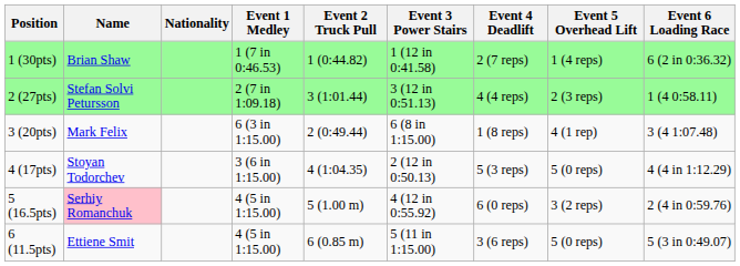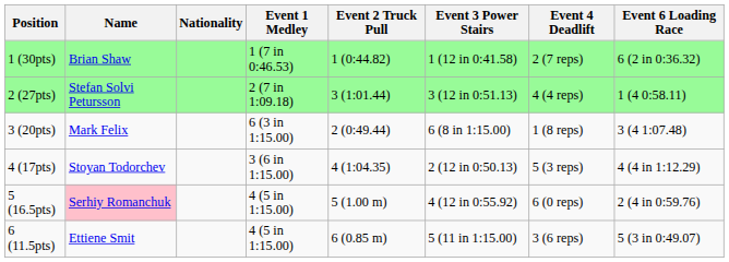 <table class="wikitable">
 <tr>
 <th>Position</th>
 <th>Name</th>
 <th>Nationality</th>
 <th>Event 1 Medley</th>
 <th>Event 2 Truck Pull</th>
 <th>Event 3 Power Stairs</th>
 <th>Event 4 Deadlift</th>
-<th>Event 5 Overhead Lift</th>
 <th>Event 6 Loading Race</th>
 </tr>
 <tr style="background:palegreen;">
 <td>1 (30pts)</td>
 <td><a href='#'>Brian Shaw</a></td>
 <td></td>
 <td>1 (7 in 0:46.53)</td>
 <td>1 (0:44.82)</td>
 <td>1 (12 in 0:41.58)</td>
 <td>2 (7 reps)</td>
-<td>1 (4 reps)</td>
 <td>6 (2 in 0:36.32)</td>
 </tr>
 <tr style="background:palegreen;">
 <td>2 (27pts)</td>
 <td><a href='#'>Stefan Solvi Petursson</a></td>
 <td></td>
 <td>2 (7 in 1:09.18)</td>
 <td>3 (1:01.44)</td>
 <td>3 (12 in 0:51.13)</td>
 <td>4 (4 reps)</td>
-<td>2 (3 reps)</td>
 <td>1 (4 0:58.11)</td>
 </tr>
 <tr>
 <td>3 (20pts)</td>
 <td><a href='#'>Mark Felix</a></td>
 <td></td>
 <td>6 (3 in 1:15.00)</td>
 <td>2 (0:49.44)</td>
 <td>6 (8 in 1:15.00)</td>
 <td>1 (8 reps)</td>
-<td>4 (1 rep)</td>
 <td>3 (4 1:07.48)</td>
 </tr>
 <tr>
 <td>4 (17pts)</td>
 <td><a href='#'>Stoyan Todorchev</a></td>
 <td></td>
 <td>3 (6 in 1:15.00)</td>
 <td>4 (1:04.35)</td>
 <td>2 (12 in 0:50.13)</td>
 <td>5 (3 reps)</td>
-<td>5 (0 reps)</td>
 <td>4 (4 in 1:12.29)</td>
 </tr>
 <tr>
 <td>5 (16.5pts)</td>
 <td style="background: pink;"><a href='#'>Serhiy Romanchuk</a></td>
 <td></td>
 <td>4 (5 in 1:15.00)</td>
 <td>5 (1.00 m)</td>
 <td>4 (12 in 0:55.92)</td>
 <td>6 (0 reps)</td>
-<td>3 (2 reps)</td>
 <td>2 (4 in 0:59.76)</td>
 </tr>
 <tr>
 <td>6 (11.5pts)</td>
 <td><a href='#'>Ettiene Smit</a></td>
 <td></td>
 <td>4 (5 in 1:15.00)</td>
 <td>6 (0.85 m)</td>
 <td>5 (11 in 1:15.00)</td>
 <td>3 (6 reps)</td>
-<td>5 (0 reps)</td>
 <td>5 (3 in 0:49.07)</td>
 </tr>
 </table>
